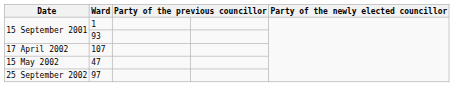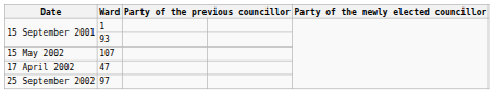 <table class="wikitable">
 <tr>
 <th>Date</th>
 <th>Ward</th>
 <th colspan=2>Party of the previous councillor</th>
 <th colspan=2>Party of the newly elected councillor</th>
 </tr>
 <tr>
 <td rowspan=2>15 September 2001</td>
 <td>1</td>
 <td></td>
 <td></td>
 </tr>
 <tr>
 <td>93</td>
 <td></td>
 <td></td>
 </tr>
 <tr>
-<td>17 April 2002</td>
+<td>15 May 2002</td>
 <td>107</td>
 <td></td>
 <td></td>
 </tr>
 <tr>
-<td>15 May 2002</td>
+<td>17 April 2002</td>
 <td>47</td>
 <td></td>
 <td></td>
 </tr>
 <tr>
 <td>25 September 2002</td>
 <td>97</td>
 <td></td>
 <td></td>
 </tr>
 </table>
